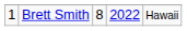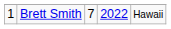 <table class="wikitable">
 <tr>
 </tr>
 <tr>
 <td>1</td>
 <td><a href='#'>Brett Smith</a></td>
-<td>8</td>
+<td>7</td>
 <td><a href='#'>2022</a></td>
 <td style="font-size:80%;">Hawaii</td>
 </tr>
 </table>
